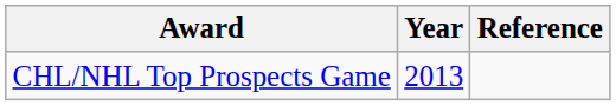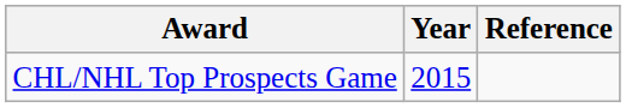 <table class="wikitable">
 <tr>
 <th>Award</th>
 <th>Year</th>
 <th>Reference</th>
 </tr>
 <tr>
 <td><a href='#'>CHL/NHL Top Prospects Game</a></td>
-<td><a href='#'>2013</a></td>
+<td><a href='#'>2015</a></td>
 <td></td>
 </tr>
 </table>
